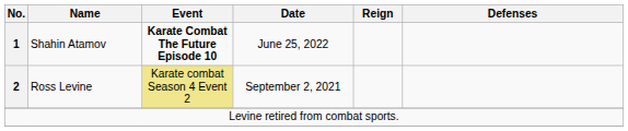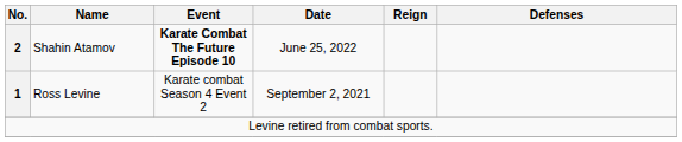 <table class="wikitable" width=100%>
 <tr>
 <th width=1%>No.</th>
 <th width=19%>Name</th>
 <th width=15%>Event</th>
 <th width=20%>Date</th>
 <th width=8%>Reign</th>
 <th width=45%>Defenses</th>
 </tr>
 <tr>
-<th>1</th>
+<th>2</th>
 <td align=left> Shahin Atamov <br></td>
 <td align=center><strong>Karate Combat The Future Episode 10<br></strong></td>
 <td align=center>June 25, 2022</td>
 <td align=center></td>
 <td></td>
 </tr>
 <tr>
-<th>2</th>
+<th>1</th>
 <td align=left> Ross Levine <br></td>
-<td align=center style="background: khaki;">Karate combat Season 4 Event 2<br></td>
+<td align=center>Karate combat Season 4 Event 2<br></td>
 <td align=center>September 2, 2021</td>
 <td align=center></td>
 <td><br></td>
 </tr>
 <tr>
 </tr>
 <tr>
 <td colspan=6 align=center>Levine retired from combat sports.</td>
 </tr>
 <tr>
 </tr>
 </table>
